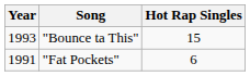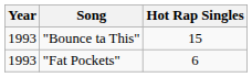 <table class="wikitable">
 <tr>
 <th>Year</th>
 <th>Song</th>
 <th>Hot Rap Singles</th>
 </tr>
 <tr>
 <td>1993</td>
 <td>"Bounce ta This"</td>
 <td align=center>15</td>
 </tr>
 <tr>
-<td>1991</td>
+<td>1993</td>
 <td>"Fat Pockets"</td>
 <td align=center>6</td>
 </tr>
 </table>
